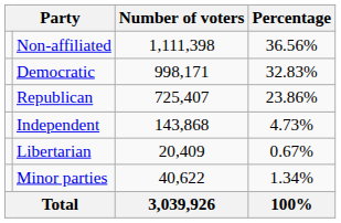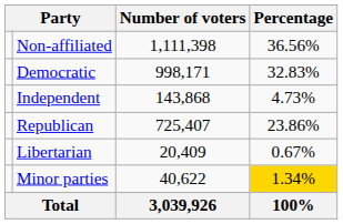 <table class="wikitable">
 <tr>
 <th colspan = 2>Party</th>
 <th>Number of voters</th>
 <th>Percentage</th>
 </tr>
 <tr>
 <td></td>
 <td><a href='#'>Non-affiliated</a></td>
 <td style="text-align:center;">1,111,398</td>
 <td style="text-align:center;">36.56%</td>
 </tr>
 <tr>
 <td></td>
 <td><a href='#'>Democratic</a></td>
 <td style="text-align:center;">998,171</td>
 <td style="text-align:center;">32.83%</td>
 </tr>
 <tr>
 <td></td>
+<td><a href='#'>Independent</a></td>
+<td style="text-align:center;">143,868</td>
+<td style="text-align:center;">4.73%</td>
+</tr>
+<tr>
+<td></td>
 <td><a href='#'>Republican</a></td>
 <td style="text-align:center;">725,407</td>
 <td style="text-align:center;">23.86%</td>
-</tr>
-<tr>
-<td></td>
-<td><a href='#'>Independent</a></td>
-<td style="text-align:center;">143,868</td>
-<td style="text-align:center;">4.73%</td>
 </tr>
 <tr>
 <td></td>
 <td><a href='#'>Libertarian</a></td>
 <td style="text-align:center;">20,409</td>
 <td style="text-align:center;">0.67%</td>
 </tr>
 <tr>
 <td></td>
 <td><a href='#'>Minor parties</a></td>
 <td style="text-align:center;">40,622</td>
-<td style="text-align:center;">1.34%</td>
+<td style="background: gold; text-align:center;">1.34%</td>
 </tr>
 <tr>
 <th colspan = 2>Total</th>
 <th style="text-align:center;">3,039,926</th>
 <th style="text-align:center;">100%</th>
 </tr>
 </table>
